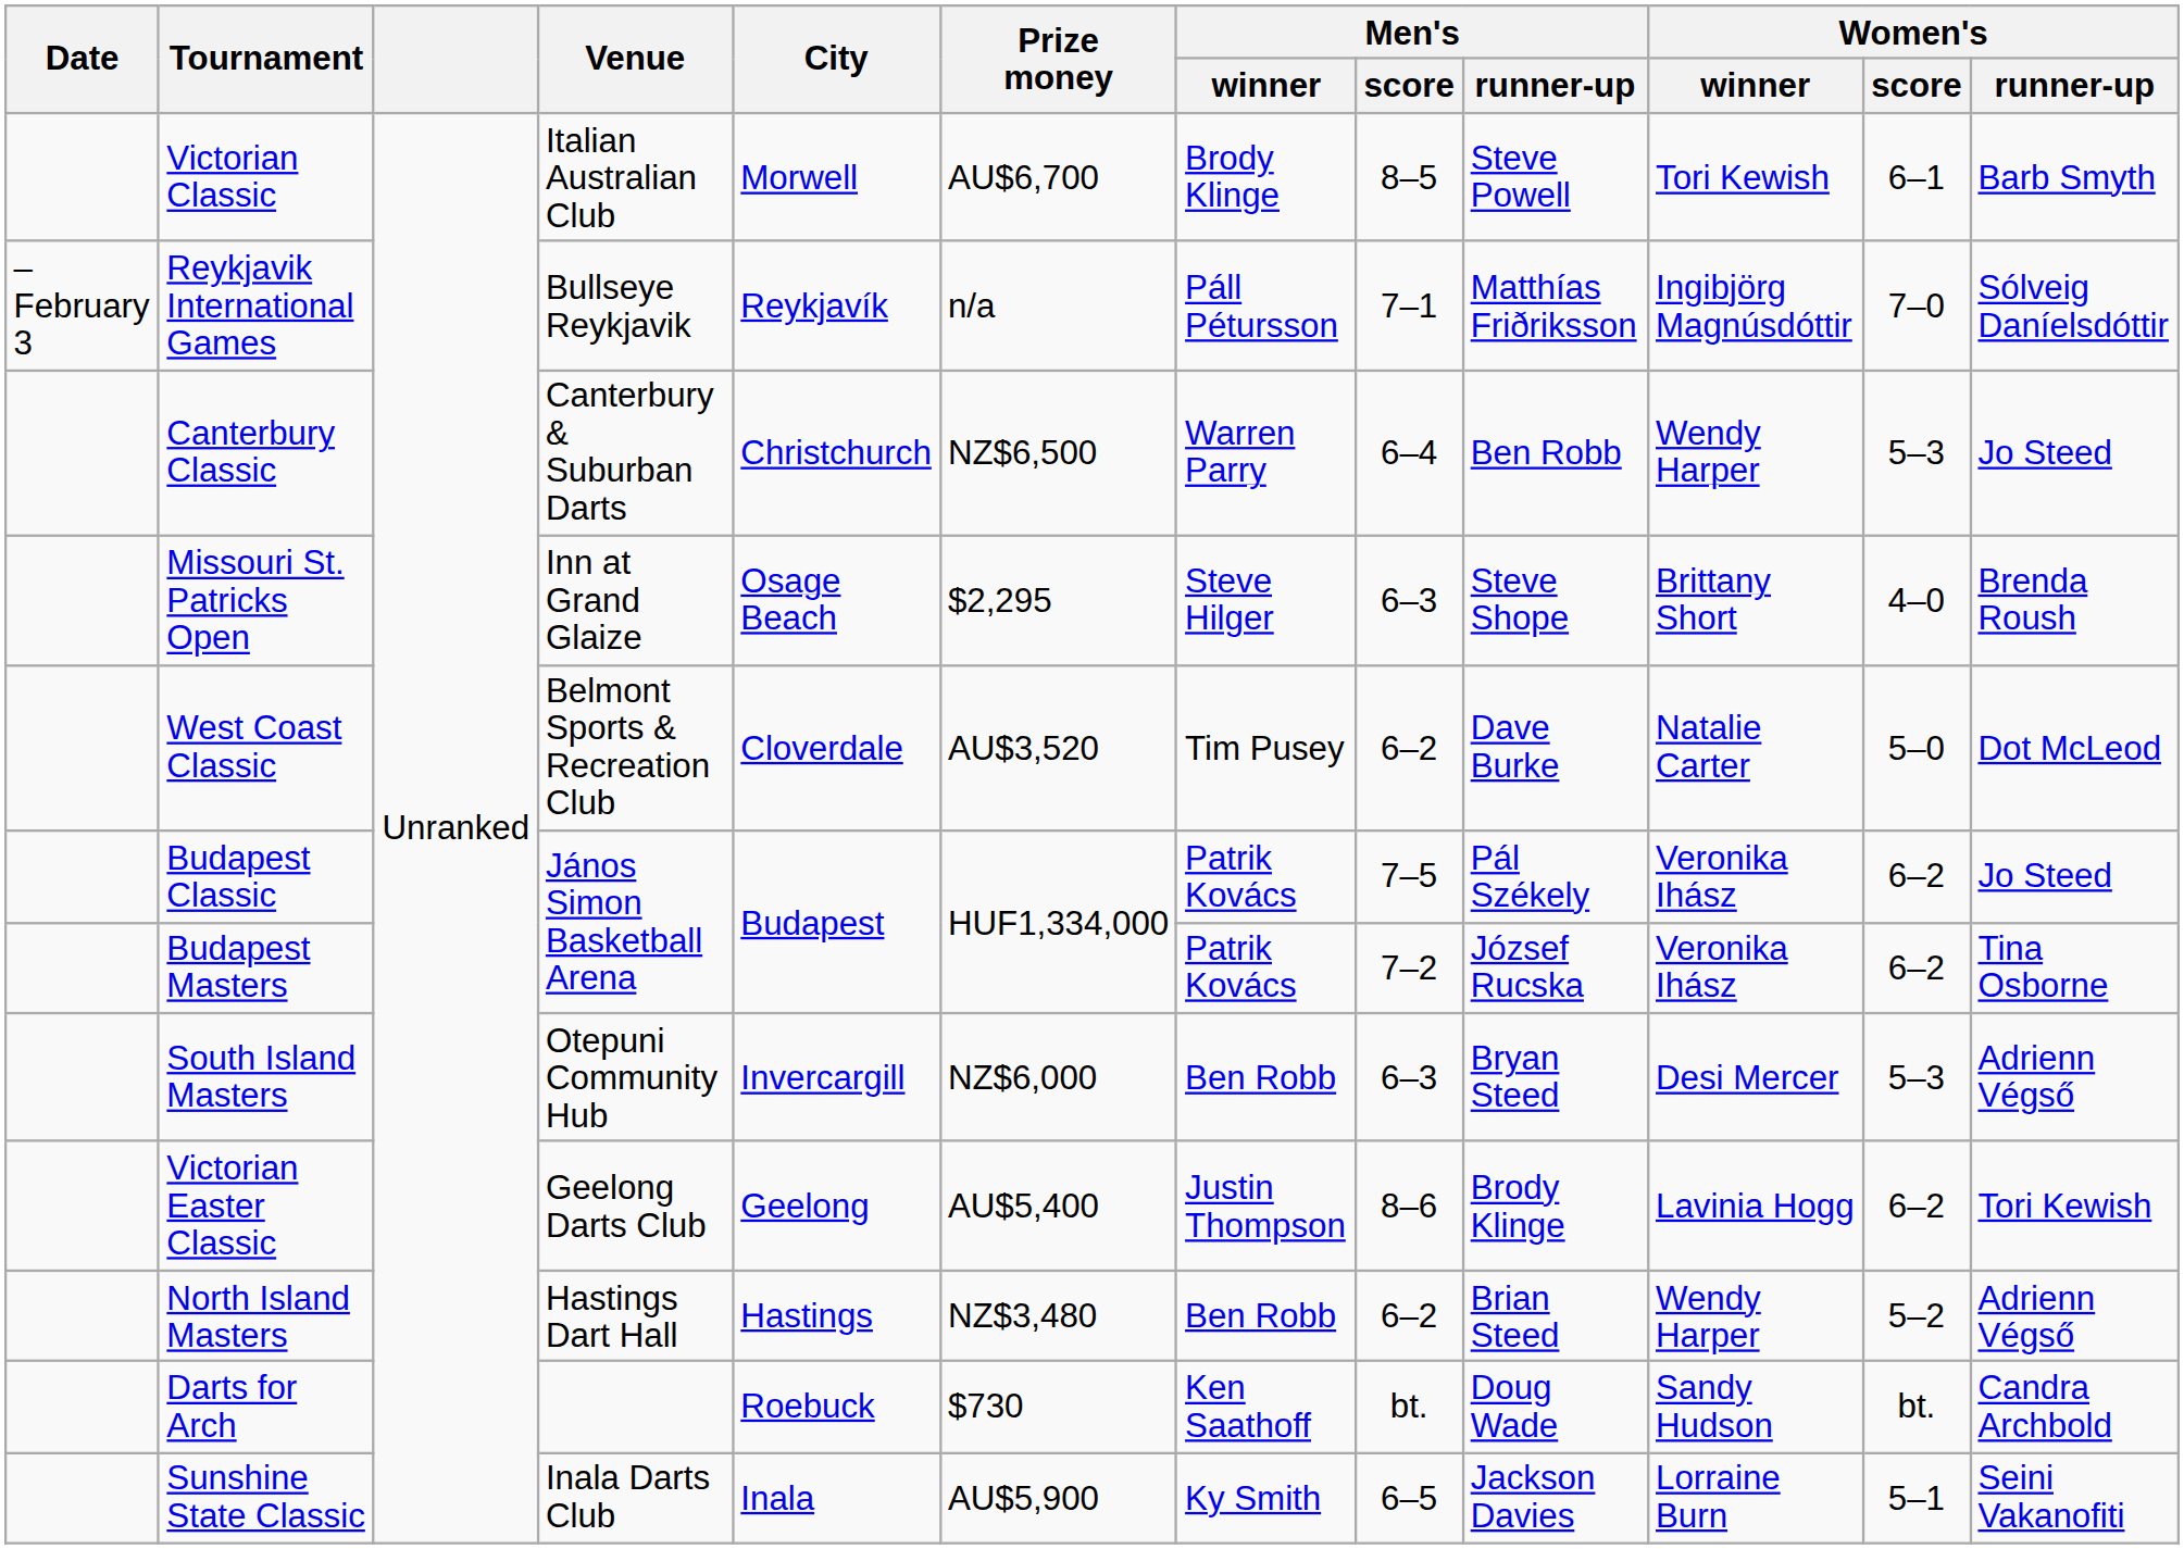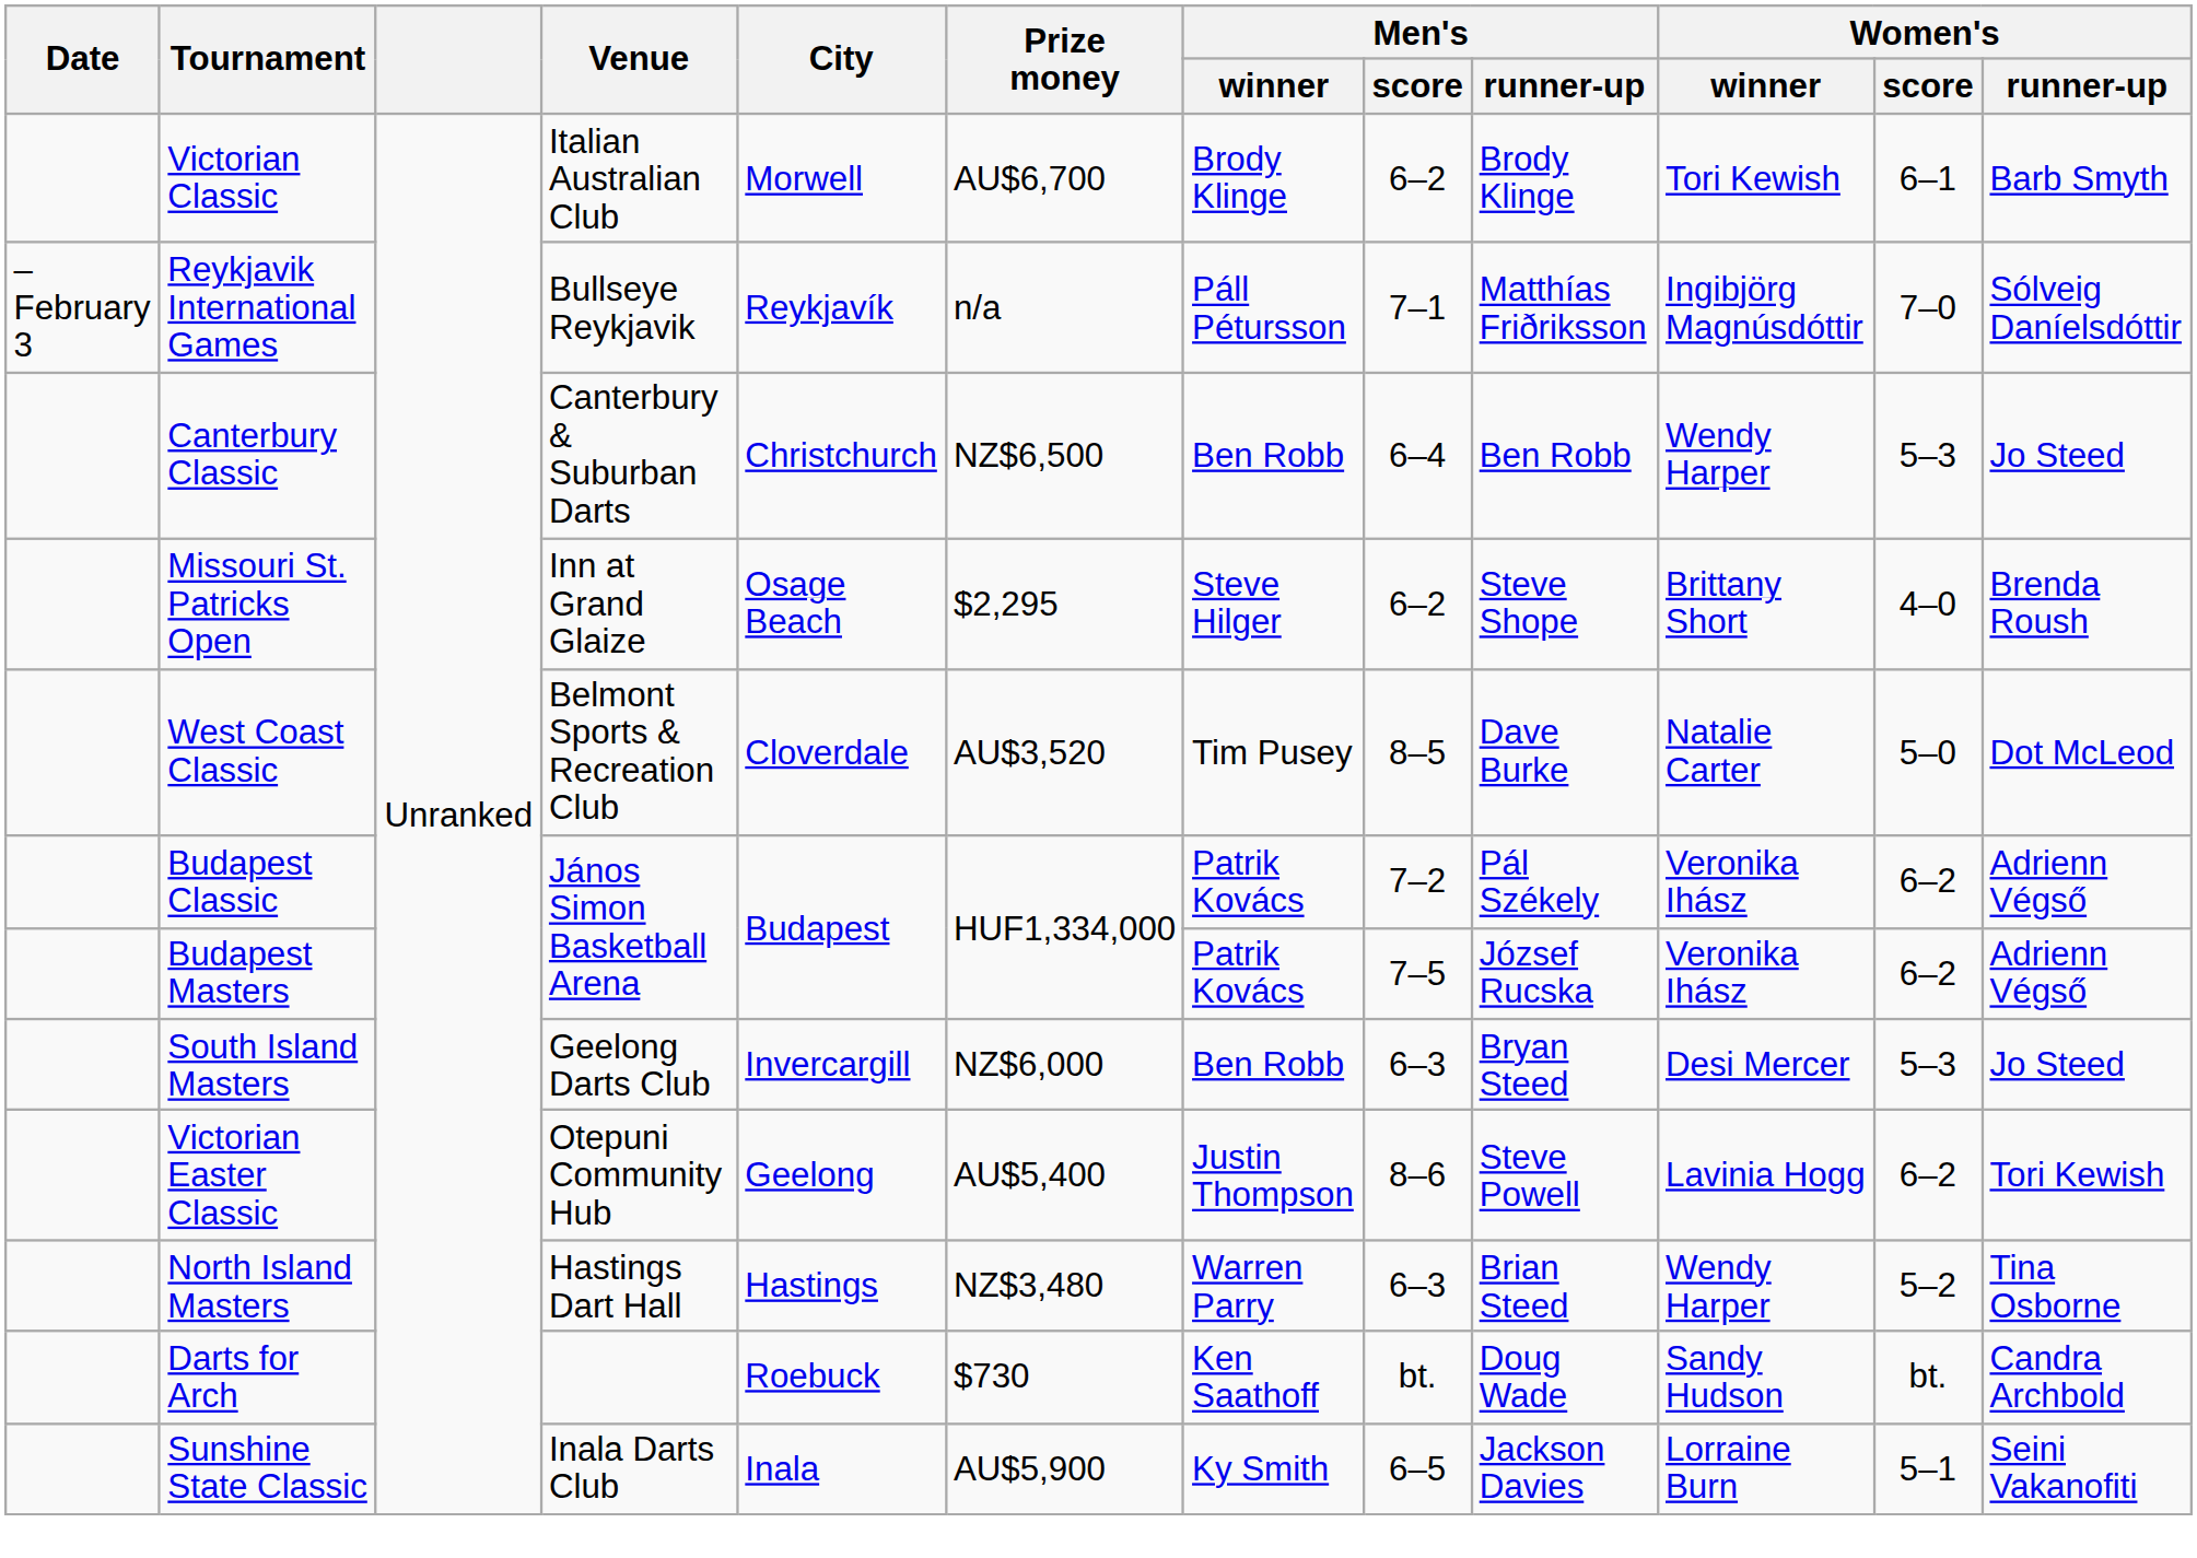 <table class="wikitable sortable" style="font-size: 85%">
 <tr>
 <th rowspan="2">Date</th>
 <th rowspan="2">Tournament</th>
 <th rowspan="2"></th>
 <th rowspan="2">Venue</th>
 <th rowspan="2">City</th>
 <th rowspan="2" class=unsortable>Prize<br>money</th>
 <th colspan="3">Men's</th>
 <th colspan="3">Women's</th>
 </tr>
 <tr>
 <th>winner</th>
 <th class=unsortable>score</th>
 <th>runner-up</th>
 <th>winner</th>
 <th class=unsortable>score</th>
 <th>runner-up</th>
 </tr>
 <tr>
 <td></td>
 <td><a href='#'>Victorian Classic</a></td>
 <td rowspan=13 align="center">Unranked</td>
 <td>Italian Australian Club</td>
 <td> <a href='#'>Morwell</a></td>
 <td>AU$6,700</td>
 <td> <a href='#'>Brody Klinge</a></td>
-<td align="center">8–5</td>
-<td> <a href='#'>Steve Powell</a></td>
+<td align="center">6–2</td>
+<td> <a href='#'>Brody Klinge</a></td>
 <td> <a href='#'>Tori Kewish</a></td>
 <td align="center">6–1</td>
 <td> <a href='#'>Barb Smyth</a></td>
 </tr>
 <tr>
 <td>–February 3</td>
 <td><a href='#'>Reykjavik International Games</a></td>
 <td>Bullseye Reykjavik</td>
 <td> <a href='#'>Reykjavík</a></td>
 <td>n/a</td>
 <td> <a href='#'>Páll Pétursson</a></td>
 <td align="center">7–1</td>
 <td> <a href='#'>Matthías Friðriksson</a></td>
 <td> <a href='#'>Ingibjörg Magnúsdóttir</a></td>
 <td align="center">7–0</td>
 <td> <a href='#'>Sólveig Daníelsdóttir</a></td>
 </tr>
 <tr>
 <td></td>
 <td><a href='#'>Canterbury Classic</a></td>
 <td>Canterbury & Suburban Darts </td>
 <td> <a href='#'>Christchurch</a></td>
 <td>NZ$6,500</td>
-<td> <a href='#'>Warren Parry</a></td>
+<td> <a href='#'>Ben Robb</a></td>
 <td align="center">6–4</td>
 <td> <a href='#'>Ben Robb</a></td>
 <td> <a href='#'>Wendy Harper</a></td>
 <td align="center">5–3</td>
 <td> <a href='#'>Jo Steed</a></td>
 </tr>
 <tr>
 <td></td>
 <td><a href='#'>Missouri St. Patricks Open</a></td>
 <td>Inn at Grand Glaize</td>
 <td> <a href='#'>Osage Beach</a></td>
 <td>$2,295</td>
 <td> <a href='#'>Steve Hilger</a></td>
-<td align="center">6–3</td>
+<td align="center">6–2</td>
 <td> <a href='#'>Steve Shope</a></td>
 <td> <a href='#'>Brittany Short</a></td>
 <td align="center">4–0</td>
 <td> <a href='#'>Brenda Roush</a></td>
 </tr>
 <tr>
 <td></td>
 <td><a href='#'>West Coast Classic</a></td>
 <td>Belmont Sports & Recreation Club</td>
 <td> <a href='#'>Cloverdale</a></td>
 <td>AU$3,520</td>
 <td> Tim Pusey</td>
-<td align="center">6–2</td>
+<td align="center">8–5</td>
 <td> <a href='#'>Dave Burke</a></td>
 <td> <a href='#'>Natalie Carter</a></td>
 <td align="center">5–0</td>
 <td> <a href='#'>Dot McLeod</a></td>
 </tr>
 <tr>
 <td></td>
 <td><a href='#'>Budapest Classic</a></td>
 <td rowspan=2><a href='#'>János Simon Basketball Arena</a></td>
 <td rowspan=2> <a href='#'>Budapest</a></td>
 <td rowspan=2>HUF1,334,000</td>
 <td> <a href='#'>Patrik Kovács</a></td>
-<td align="center">7–5</td>
+<td align="center">7–2</td>
 <td> <a href='#'>Pál Székely</a></td>
 <td> <a href='#'>Veronika Ihász</a></td>
 <td align="center">6–2</td>
-<td> <a href='#'>Jo Steed</a></td>
+<td> <a href='#'>Adrienn Végső</a></td>
 </tr>
 <tr>
 <td></td>
 <td><a href='#'>Budapest Masters</a></td>
 <td> <a href='#'>Patrik Kovács</a></td>
-<td align="center">7–2</td>
+<td align="center">7–5</td>
 <td> <a href='#'>József Rucska</a></td>
 <td> <a href='#'>Veronika Ihász</a></td>
 <td align="center">6–2</td>
-<td> <a href='#'>Tina Osborne</a></td>
+<td> <a href='#'>Adrienn Végső</a></td>
 </tr>
 <tr>
 <td></td>
 <td><a href='#'>South Island Masters</a></td>
-<td>Otepuni Community Hub</td>
+<td>Geelong Darts Club</td>
 <td> <a href='#'>Invercargill</a></td>
 <td>NZ$6,000</td>
 <td> <a href='#'>Ben Robb</a></td>
 <td align="center">6–3</td>
 <td> <a href='#'>Bryan Steed</a></td>
 <td> <a href='#'>Desi Mercer</a></td>
 <td align="center">5–3</td>
-<td> <a href='#'>Adrienn Végső</a></td>
+<td> <a href='#'>Jo Steed</a></td>
 </tr>
 <tr>
 <td></td>
 <td><a href='#'>Victorian Easter Classic</a></td>
-<td>Geelong Darts Club</td>
+<td>Otepuni Community Hub</td>
 <td> <a href='#'>Geelong</a></td>
 <td>AU$5,400</td>
 <td> <a href='#'>Justin Thompson</a></td>
 <td align="center">8–6</td>
-<td> <a href='#'>Brody Klinge</a></td>
+<td> <a href='#'>Steve Powell</a></td>
 <td> <a href='#'>Lavinia Hogg</a></td>
 <td align="center">6–2</td>
 <td> <a href='#'>Tori Kewish</a></td>
 </tr>
 <tr>
 <td></td>
 <td><a href='#'>North Island Masters</a></td>
 <td>Hastings Dart Hall</td>
 <td> <a href='#'>Hastings</a></td>
 <td>NZ$3,480</td>
-<td> <a href='#'>Ben Robb</a></td>
-<td align="center">6–2</td>
+<td> <a href='#'>Warren Parry</a></td>
+<td align="center">6–3</td>
 <td> <a href='#'>Brian Steed</a></td>
 <td> <a href='#'>Wendy Harper</a></td>
 <td align="center">5–2</td>
-<td> <a href='#'>Adrienn Végső</a></td>
+<td> <a href='#'>Tina Osborne</a></td>
 </tr>
 <tr>
 <td></td>
 <td><a href='#'>Darts for Arch</a></td>
 <td></td>
 <td> <a href='#'>Roebuck</a></td>
 <td>$730</td>
 <td> <a href='#'>Ken Saathoff</a></td>
 <td align="center">bt.</td>
 <td> <a href='#'>Doug Wade</a></td>
 <td> <a href='#'>Sandy Hudson</a></td>
 <td align="center">bt.</td>
 <td> <a href='#'>Candra Archbold</a></td>
 </tr>
 <tr>
 <td></td>
 <td><a href='#'>Sunshine State Classic</a></td>
 <td>Inala Darts Club</td>
 <td> <a href='#'>Inala</a></td>
 <td>AU$5,900</td>
 <td> <a href='#'>Ky Smith</a></td>
 <td align="center">6–5</td>
 <td> <a href='#'>Jackson Davies</a></td>
 <td> <a href='#'>Lorraine Burn</a></td>
 <td align="center">5–1</td>
 <td> <a href='#'>Seini Vakanofiti</a></td>
 </tr>
 </table>
